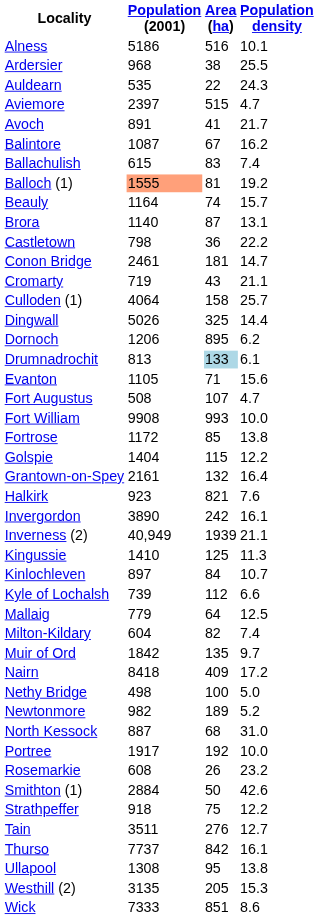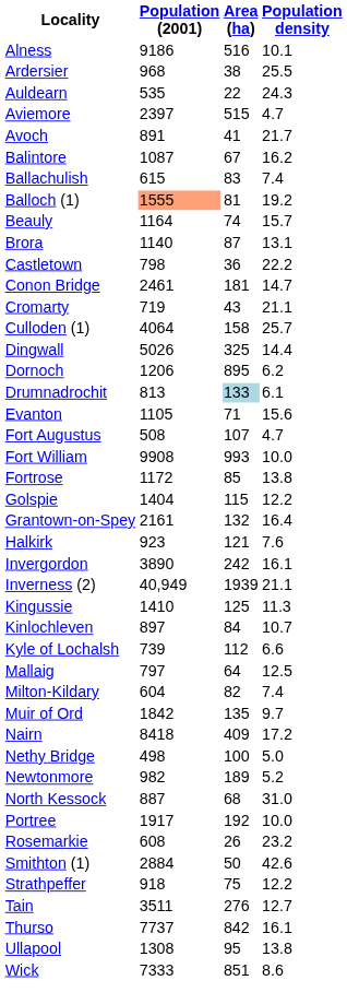 <table>
 <tr>
 <th>Locality</th>
 <th><a href='#'>Population</a><br>(2001)</th>
 <th><a href='#'>Area</a><br>(<a href='#'>ha</a>)</th>
 <th><a href='#'>Population<br>density</a></th>
 </tr>
 <tr>
 <td><a href='#'>Alness</a></td>
-<td>5186</td>
+<td>9186</td>
 <td>516</td>
 <td>10.1</td>
 </tr>
 <tr>
 <td><a href='#'>Ardersier</a></td>
 <td>968</td>
 <td>38</td>
 <td>25.5</td>
 </tr>
 <tr>
 <td><a href='#'>Auldearn</a></td>
 <td>535</td>
 <td>22</td>
 <td>24.3</td>
 </tr>
 <tr>
 <td><a href='#'>Aviemore</a></td>
 <td>2397</td>
 <td>515</td>
 <td>4.7</td>
 </tr>
 <tr>
 <td><a href='#'>Avoch</a></td>
 <td>891</td>
 <td>41</td>
 <td>21.7</td>
 </tr>
 <tr>
 <td><a href='#'>Balintore</a></td>
 <td>1087</td>
 <td>67</td>
 <td>16.2</td>
 </tr>
 <tr>
 <td><a href='#'>Ballachulish</a></td>
 <td>615</td>
 <td>83</td>
 <td>7.4</td>
 </tr>
 <tr>
 <td><a href='#'>Balloch</a> (1)</td>
 <td style="background: lightsalmon;">1555</td>
 <td>81</td>
 <td>19.2</td>
 </tr>
 <tr>
 <td><a href='#'>Beauly</a></td>
 <td>1164</td>
 <td>74</td>
 <td>15.7</td>
 </tr>
 <tr>
 <td><a href='#'>Brora</a></td>
 <td>1140</td>
 <td>87</td>
 <td>13.1</td>
 </tr>
 <tr>
 <td><a href='#'>Castletown</a></td>
 <td>798</td>
 <td>36</td>
 <td>22.2</td>
 </tr>
 <tr>
 <td><a href='#'>Conon Bridge</a></td>
 <td>2461</td>
 <td>181</td>
 <td>14.7</td>
 </tr>
 <tr>
 <td><a href='#'>Cromarty</a></td>
 <td>719</td>
 <td>43</td>
 <td>21.1</td>
 </tr>
 <tr>
 <td><a href='#'>Culloden</a> (1)</td>
 <td>4064</td>
 <td>158</td>
 <td>25.7</td>
 </tr>
 <tr>
 <td><a href='#'>Dingwall</a></td>
 <td>5026</td>
 <td>325</td>
 <td>14.4</td>
 </tr>
 <tr>
 <td><a href='#'>Dornoch</a></td>
 <td>1206</td>
 <td>895</td>
 <td>6.2</td>
 </tr>
 <tr>
 <td><a href='#'>Drumnadrochit</a></td>
 <td>813</td>
 <td style="background: lightblue;">133</td>
 <td>6.1</td>
 </tr>
 <tr>
 <td><a href='#'>Evanton</a></td>
 <td>1105</td>
 <td>71</td>
 <td>15.6</td>
 </tr>
 <tr>
 <td><a href='#'>Fort Augustus</a></td>
 <td>508</td>
 <td>107</td>
 <td>4.7</td>
 </tr>
 <tr>
 <td><a href='#'>Fort William</a></td>
 <td>9908</td>
 <td>993</td>
 <td>10.0</td>
 </tr>
 <tr>
 <td><a href='#'>Fortrose</a></td>
 <td>1172</td>
 <td>85</td>
 <td>13.8</td>
 </tr>
 <tr>
 <td><a href='#'>Golspie</a></td>
 <td>1404</td>
 <td>115</td>
 <td>12.2</td>
 </tr>
 <tr>
 <td><a href='#'>Grantown-on-Spey</a></td>
 <td>2161</td>
 <td>132</td>
 <td>16.4</td>
 </tr>
 <tr>
 <td><a href='#'>Halkirk</a></td>
 <td>923</td>
-<td>821</td>
+<td>121</td>
 <td>7.6</td>
 </tr>
 <tr>
 <td><a href='#'>Invergordon</a></td>
 <td>3890</td>
 <td>242</td>
 <td>16.1</td>
 </tr>
 <tr>
 <td><a href='#'>Inverness</a> (2)</td>
 <td>40,949</td>
 <td>1939</td>
 <td>21.1</td>
 </tr>
 <tr>
 <td><a href='#'>Kingussie</a></td>
 <td>1410</td>
 <td>125</td>
 <td>11.3</td>
 </tr>
 <tr>
 <td><a href='#'>Kinlochleven</a></td>
 <td>897</td>
 <td>84</td>
 <td>10.7</td>
 </tr>
 <tr>
 <td><a href='#'>Kyle of Lochalsh</a></td>
 <td>739</td>
 <td>112</td>
 <td>6.6</td>
 </tr>
 <tr>
 <td><a href='#'>Mallaig</a></td>
-<td>779</td>
+<td>797</td>
 <td>64</td>
 <td>12.5</td>
 </tr>
 <tr>
 <td><a href='#'>Milton-Kildary</a></td>
 <td>604</td>
 <td>82</td>
 <td>7.4</td>
 </tr>
 <tr>
 <td><a href='#'>Muir of Ord</a></td>
 <td>1842</td>
 <td>135</td>
 <td>9.7</td>
 </tr>
 <tr>
 <td><a href='#'>Nairn</a></td>
 <td>8418</td>
 <td>409</td>
 <td>17.2</td>
 </tr>
 <tr>
 <td><a href='#'>Nethy Bridge</a></td>
 <td>498</td>
 <td>100</td>
 <td>5.0</td>
 </tr>
 <tr>
 <td><a href='#'>Newtonmore</a></td>
 <td>982</td>
 <td>189</td>
 <td>5.2</td>
 </tr>
 <tr>
 <td><a href='#'>North Kessock</a></td>
 <td>887</td>
 <td>68</td>
 <td>31.0</td>
 </tr>
 <tr>
 <td><a href='#'>Portree</a></td>
 <td>1917</td>
 <td>192</td>
 <td>10.0</td>
 </tr>
 <tr>
 <td><a href='#'>Rosemarkie</a></td>
 <td>608</td>
 <td>26</td>
 <td>23.2</td>
 </tr>
 <tr>
 <td><a href='#'>Smithton</a> (1)</td>
 <td>2884</td>
 <td>50</td>
 <td>42.6</td>
 </tr>
 <tr>
 <td><a href='#'>Strathpeffer</a></td>
 <td>918</td>
 <td>75</td>
 <td>12.2</td>
 </tr>
 <tr>
 <td><a href='#'>Tain</a></td>
 <td>3511</td>
 <td>276</td>
 <td>12.7</td>
 </tr>
 <tr>
 <td><a href='#'>Thurso</a></td>
 <td>7737</td>
 <td>842</td>
 <td>16.1</td>
 </tr>
 <tr>
 <td><a href='#'>Ullapool</a></td>
 <td>1308</td>
 <td>95</td>
 <td>13.8</td>
 </tr>
 <tr>
-<td><a href='#'>Westhill</a> (2)</td>
-<td>3135</td>
-<td>205</td>
-<td>15.3</td>
-</tr>
-<tr>
 <td><a href='#'>Wick</a></td>
 <td>7333</td>
 <td>851</td>
 <td>8.6</td>
 </tr>
 <tr>
 </tr>
 </table>
